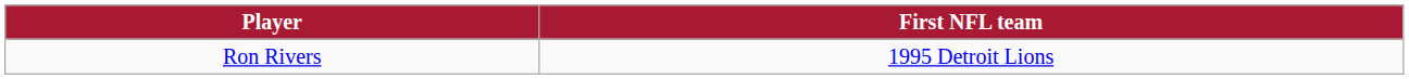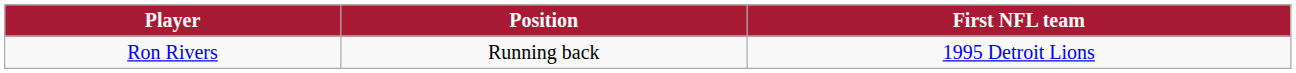 <table class="wikitable" width="65%">
 <tr align="center"  style="background:#A81933;color:#FFFFFF;">
 <td><strong>Player</strong></td>
+<td><strong>Position</strong></td>
 <td><strong>First NFL team</strong></td>
 </tr>
 <tr align="center" bgcolor="">
 <td><a href='#'>Ron Rivers</a></td>
+<td>Running back</td>
 <td><a href='#'>1995 Detroit Lions</a></td>
 </tr>
 </table>
